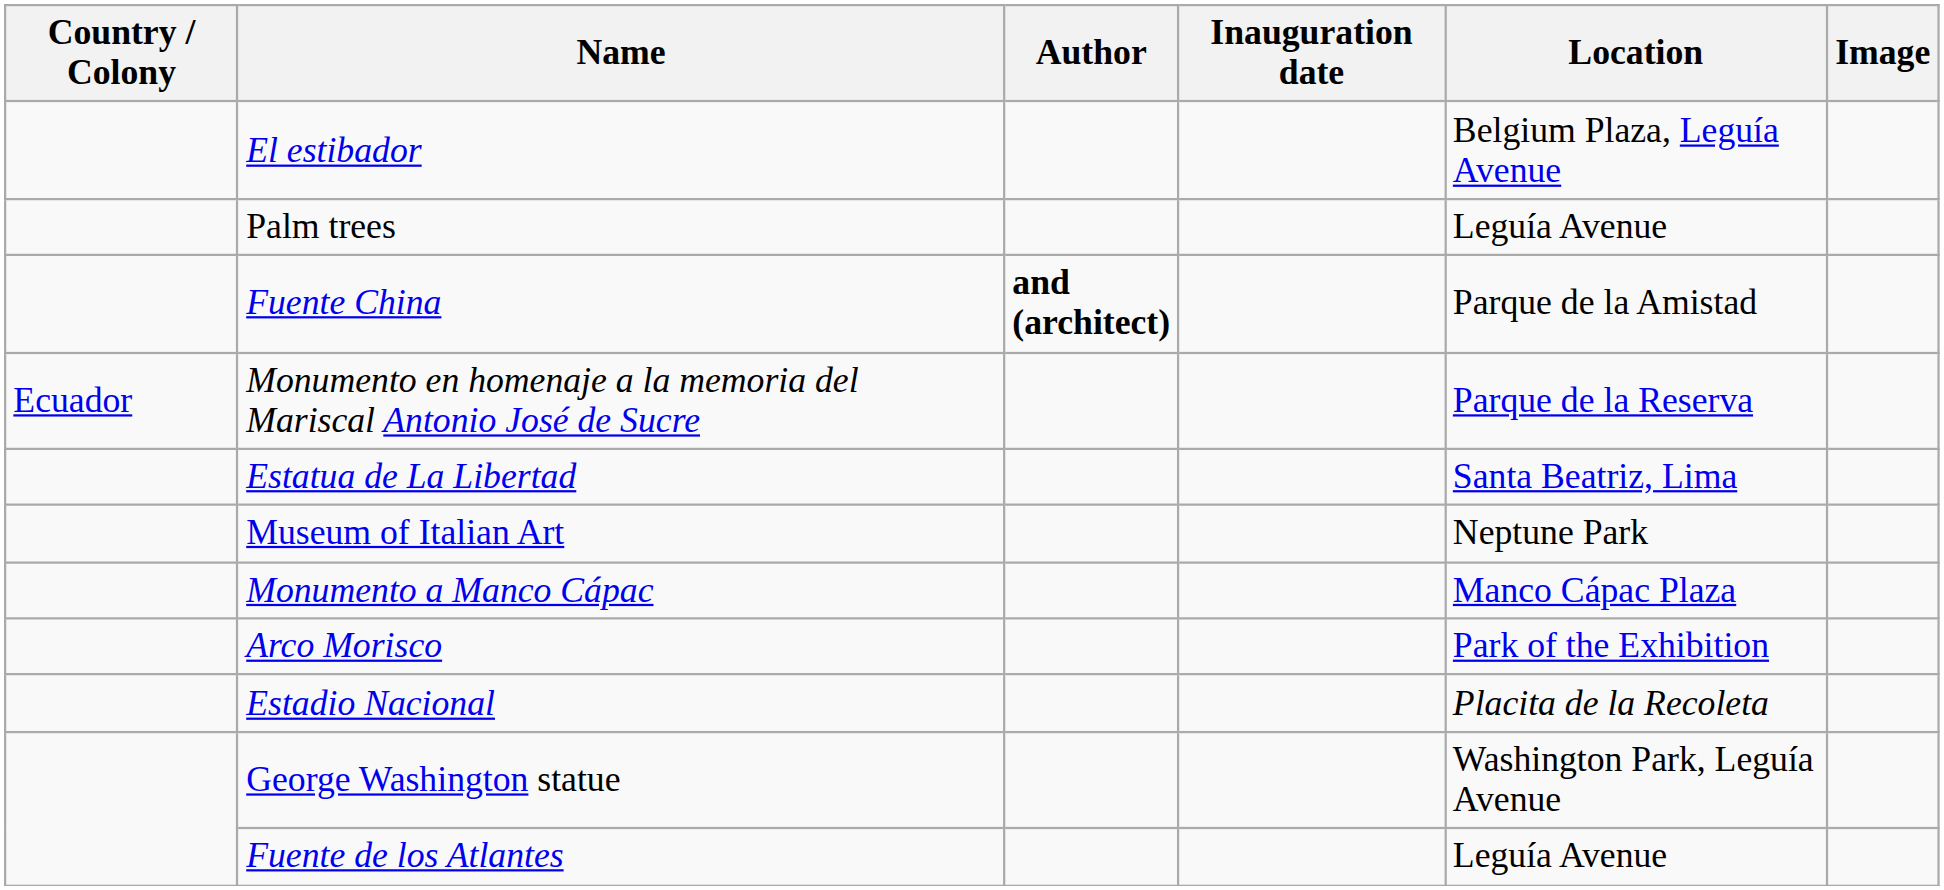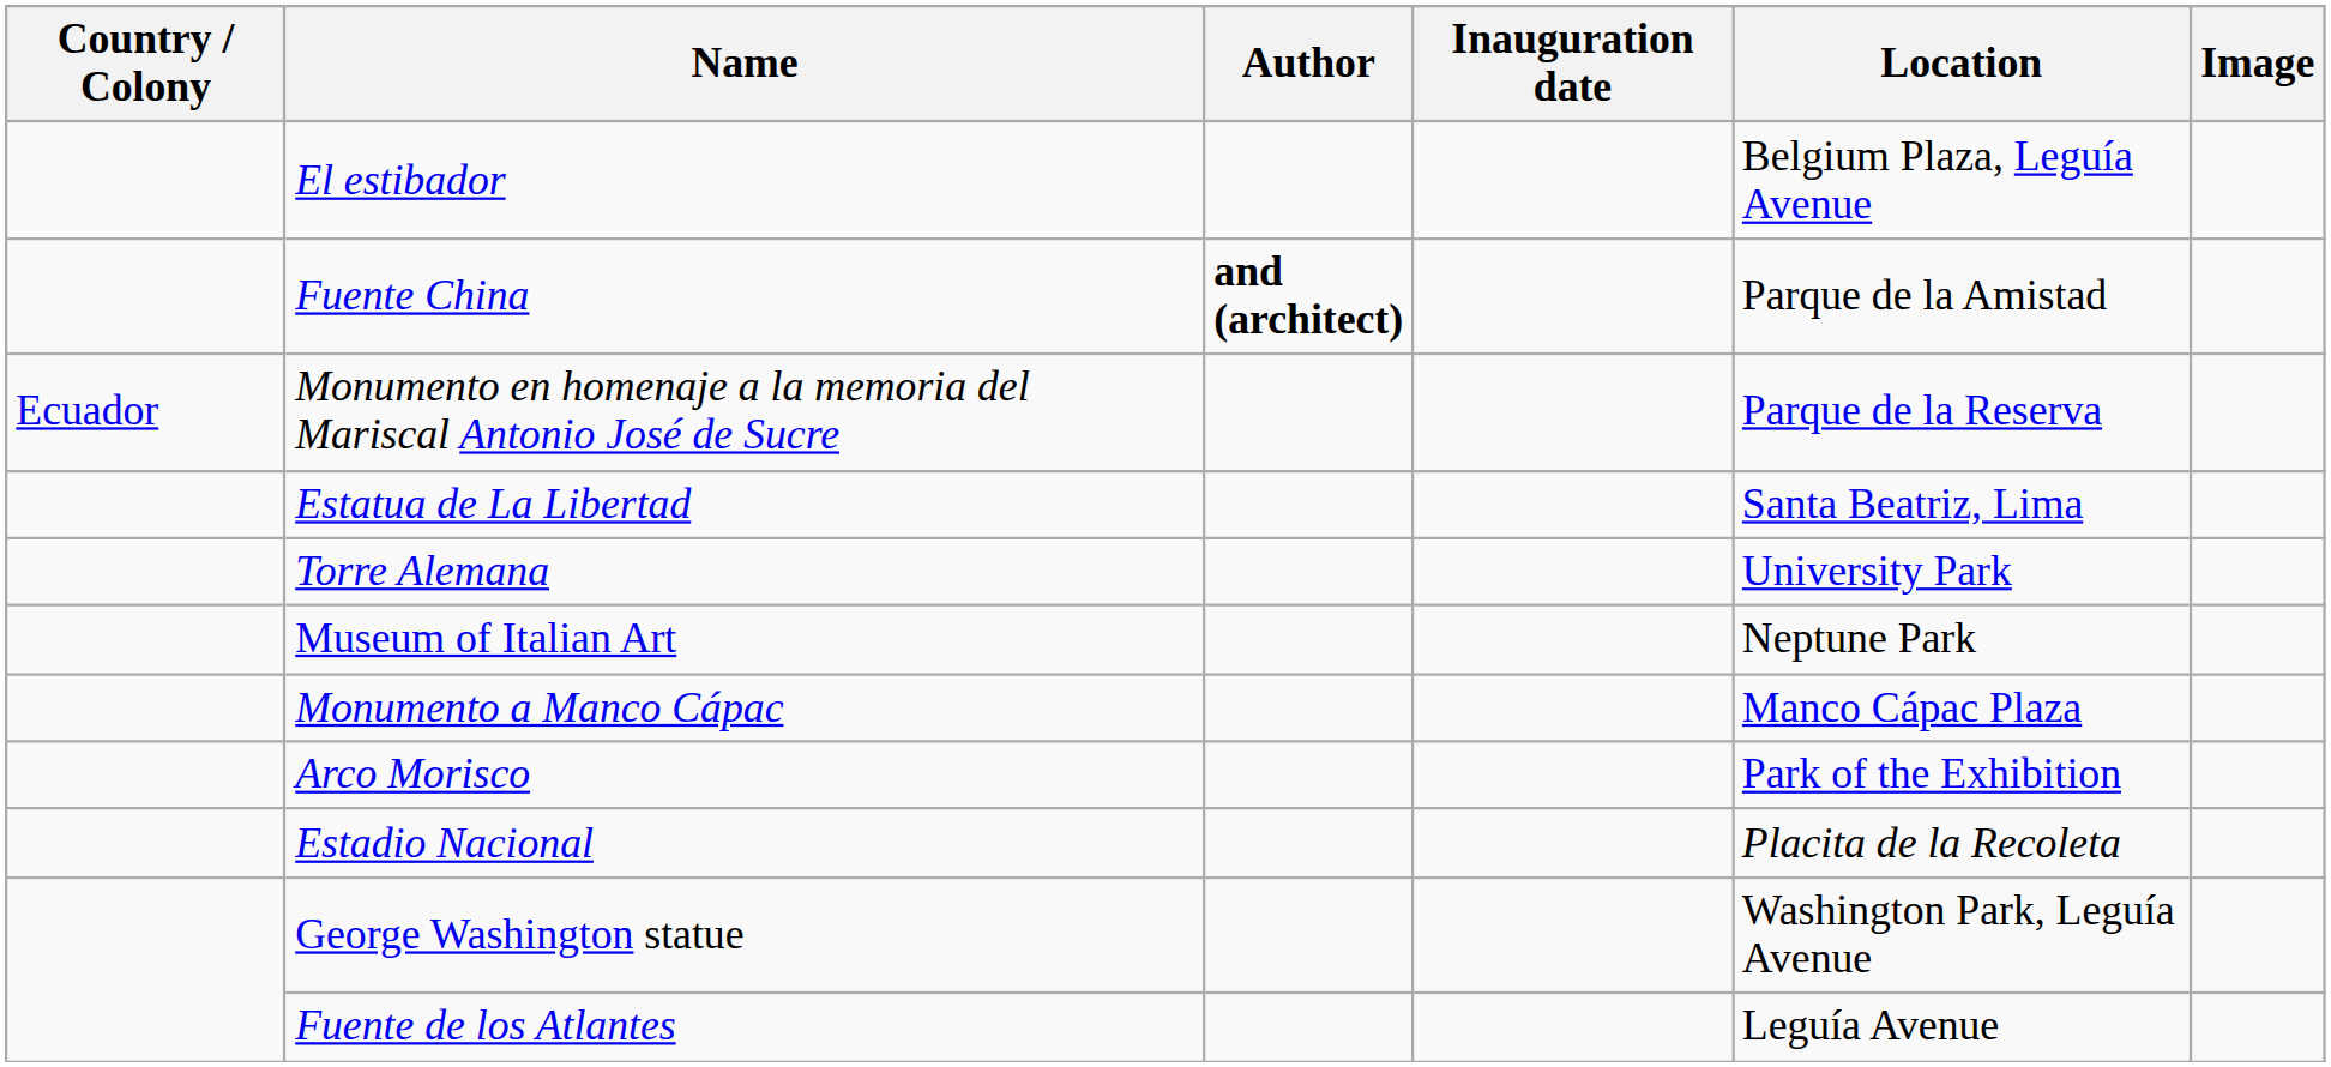 <table class="wikitable sortable"  text-align:center;">
 <tr>
 <th>Country / Colony</th>
 <th>Name</th>
 <th>Author</th>
 <th>Inauguration date</th>
 <th>Location</th>
 <th class="unsortable">Image</th>
 </tr>
 <tr>
 <td></td>
 <td><em><a href='#'>El estibador</a></em></td>
 <td></td>
 <td></td>
 <td>Belgium Plaza, <a href='#'>Leguía Avenue</a></td>
-<td></td>
-</tr>
-<tr>
-<td></td>
-<td>Palm trees</td>
-<td></td>
-<td></td>
-<td>Leguía Avenue</td>
 <td></td>
 </tr>
 <tr>
 <td></td>
 <td><em><a href='#'>Fuente China</a></em></td>
 <td><strong> and <br> (architect)</strong></td>
 <td></td>
 <td>Parque de la Amistad</td>
 <td></td>
 </tr>
 <tr>
 <td> <a href='#'>Ecuador</a></td>
 <td><em>Monumento en homenaje a la memoria del Mariscal <a href='#'>Antonio José de Sucre</a></em></td>
 <td></td>
 <td> </td>
 <td><a href='#'>Parque de la Reserva</a></td>
 <td></td>
 </tr>
 <tr>
 <td></td>
 <td><em><a href='#'>Estatua de La Libertad</a></em></td>
 <td></td>
 <td></td>
 <td><a href='#'>Santa Beatriz, Lima</a></td>
+<td></td>
+</tr>
+<tr>
+<td></td>
+<td><em><a href='#'>Torre Alemana</a></em></td>
+<td></td>
+<td></td>
+<td><a href='#'>University Park</a></td>
 <td></td>
 </tr>
 <tr>
 <td></td>
 <td><a href='#'>Museum of Italian Art</a></td>
 <td></td>
 <td></td>
 <td>Neptune Park</td>
 <td></td>
 </tr>
 <tr>
 <td></td>
 <td><em><a href='#'>Monumento a Manco Cápac</a></em></td>
 <td></td>
 <td></td>
 <td><a href='#'>Manco Cápac Plaza</a></td>
 <td></td>
 </tr>
 <tr>
 <td></td>
 <td><a href='#'><em>Arco Morisco</em></a></td>
 <td></td>
 <td></td>
 <td><a href='#'>Park of the Exhibition</a></td>
 <td></td>
 </tr>
 <tr>
 <td></td>
 <td><a href='#'><em>Estadio Nacional</em></a></td>
 <td></td>
 <td></td>
 <td><em>Placita de la Recoleta</em></td>
 <td></td>
 </tr>
 <tr>
 <td rowspan="2"></td>
 <td><a href='#'>George Washington</a> statue</td>
 <td></td>
 <td></td>
 <td>Washington Park, Leguía Avenue</td>
 <td></td>
 </tr>
 <tr>
 <td><em><a href='#'>Fuente de los Atlantes</a></em></td>
 <td></td>
 <td></td>
 <td>Leguía Avenue</td>
 <td></td>
 </tr>
 <tr>
 </tr>
 </table>
